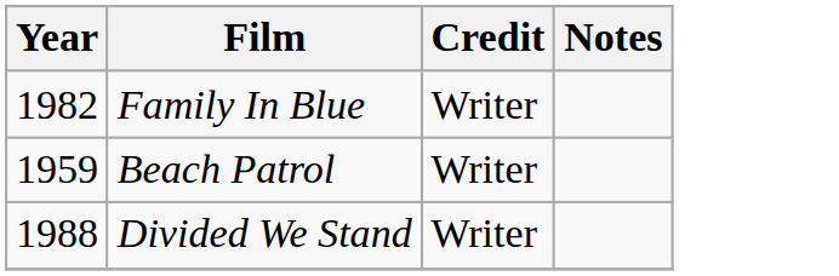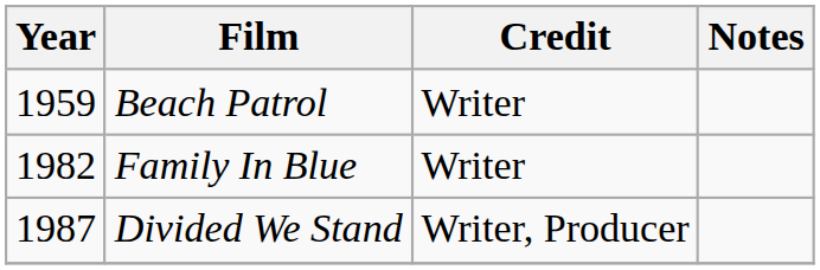 <table class="wikitable">
 <tr>
 <th>Year</th>
 <th>Film</th>
 <th>Credit</th>
 <th>Notes</th>
 </tr>
 <tr>
+<td>1959</td>
+<td><em>Beach Patrol</em></td>
+<td>Writer</td>
+<td></td>
+</tr>
+<tr>
 <td>1982</td>
 <td><em>Family In Blue</em></td>
 <td>Writer</td>
 <td></td>
 </tr>
 <tr>
-<td>1959</td>
-<td><em>Beach Patrol</em></td>
-<td>Writer</td>
-<td></td>
-</tr>
-<tr>
-<td>1988</td>
+<td>1987</td>
 <td><em>Divided We Stand</em></td>
-<td>Writer</td>
+<td>Writer, Producer</td>
 <td></td>
 </tr>
 <tr>
 </tr>
 </table>
